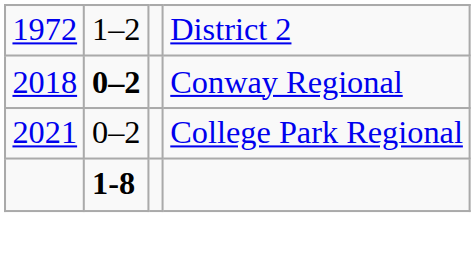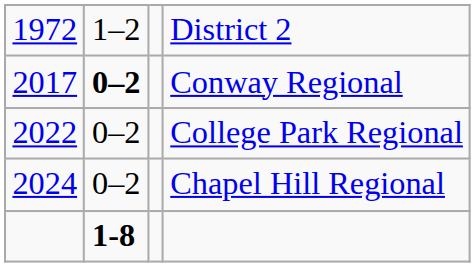 <table class="wikitable">
 <tr>
 <td><a href='#'>1972</a></td>
 <td>1–2</td>
 <td></td>
 <td><a href='#'>District 2</a></td>
 </tr>
 <tr>
-<td><a href='#'>2018</a></td>
+<td><a href='#'>2017</a></td>
 <td><strong>0–2</strong></td>
 <td></td>
 <td><a href='#'>Conway Regional</a></td>
 </tr>
 <tr>
-<td><a href='#'>2021</a></td>
+<td><a href='#'>2022</a></td>
 <td>0–2</td>
 <td></td>
 <td><a href='#'>College Park Regional</a></td>
+</tr>
+<tr>
+<td><a href='#'>2024</a></td>
+<td>0–2</td>
+<td></td>
+<td><a href='#'>Chapel Hill Regional</a></td>
 </tr>
 <tr>
 <td></td>
 <td><strong>1-8</strong></td>
 <td><strong></strong></td>
 <td></td>
 </tr>
 </table>
